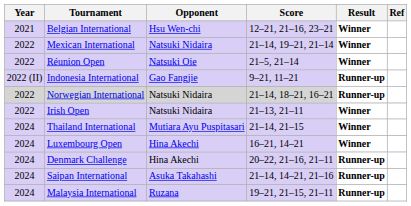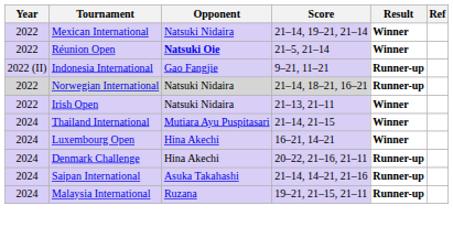 <table class="sortable wikitable" style="font-size: 90%;">
 <tr>
 <th>Year</th>
 <th>Tournament</th>
 <th>Opponent</th>
 <th>Score</th>
 <th>Result</th>
 <th>Ref</th>
-</tr>
-<tr bgcolor="#D8CEF6">
-<td align="center">2021</td>
-<td align="left"><a href='#'>Belgian International</a></td>
-<td align="left"> <a href='#'>Hsu Wen-chi</a></td>
-<td align="left">12–21, 21–16, 23–21</td>
-<td style="text-align:left; background:white"> <strong>Winner</strong></td>
-<td style="text-align:center; background:white"></td>
 </tr>
 <tr style="background:#D8CEF6">
 <td align="center">2022</td>
 <td align="left"><a href='#'>Mexican International</a></td>
 <td align="left"> <a href='#'>Natsuki Nidaira</a></td>
 <td align="left">21–14, 19–21, 21–14</td>
 <td style="text-align:left; background:white"> <strong>Winner</strong></td>
 <td style="text-align:center; background:white"></td>
 </tr>
 <tr style="background:#D8CEF6">
 <td align="center">2022</td>
 <td align="left"><a href='#'>Réunion Open</a></td>
-<td align="left"> <a href='#'>Natsuki Oie</a></td>
+<td align="left"><strong> <a href='#'>Natsuki Oie</a></strong></td>
 <td align="left">21–5, 21–14</td>
 <td style="text-align:left; background:white"> <strong>Winner</strong></td>
 <td style="text-align:center; background:white"></td>
 </tr>
 <tr style="background:#D8CEF6">
 <td align="center">2022 (II)</td>
 <td align="left"><a href='#'>Indonesia International</a></td>
 <td align="left"> <a href='#'>Gao Fangjie</a></td>
 <td align="left">9–21, 11–21</td>
 <td style="text-align:left; background:white"> <strong>Runner-up</strong></td>
 <td style="text-align:center; background:white"></td>
 </tr>
 <tr style="background:#D5D5D5">
 <td align="center">2022</td>
 <td align="left"><a href='#'>Norwegian International</a></td>
 <td align="left"> Natsuki Nidaira</td>
 <td align="left">21–14, 18–21, 16–21</td>
 <td style="text-align:left; background:white"> <strong>Runner-up</strong></td>
 <td style="text-align:center; background:white"></td>
 </tr>
 <tr style="background:#D8CEF6">
 <td align="center">2022</td>
 <td align="left"><a href='#'>Irish Open</a></td>
 <td align="left"> Natsuki Nidaira</td>
 <td align="left">21–13, 21–11</td>
 <td style="text-align:left; background:white"> <strong>Winner</strong></td>
 <td style="text-align:center; background:white"></td>
 </tr>
 <tr style="background:#D8CEF6">
 <td align="center">2024</td>
 <td align="left"><a href='#'>Thailand International</a></td>
 <td align="left"> <a href='#'>Mutiara Ayu Puspitasari</a></td>
 <td align="left">21–14, 21–15</td>
 <td style="text-align:left; background:white"> <strong>Winner</strong></td>
 <td style="text-align:center; background:white"></td>
 </tr>
 <tr style="background:#D8CEF6">
 <td align="center">2024</td>
 <td align="left"><a href='#'>Luxembourg Open</a></td>
 <td align="left"> <a href='#'>Hina Akechi</a></td>
 <td align="left">16–21, 14–21</td>
 <td style="text-align:left; background:white"> <strong>Winner</strong></td>
 <td style="text-align:center; background:white"></td>
 </tr>
 <tr style="background:#D8CEF6">
 <td align="center">2024</td>
 <td align="left"><a href='#'>Denmark Challenge</a></td>
 <td align="left"> Hina Akechi</td>
 <td align="left">20–22, 21–16, 21–11</td>
 <td style="text-align:left; background:white"> <strong>Runner-up</strong></td>
 <td style="text-align:center; background:white"></td>
 </tr>
 <tr style="background:#D8CEF6">
 <td align="center">2024</td>
 <td align="left"><a href='#'>Saipan International</a></td>
 <td align="left"> <a href='#'>Asuka Takahashi</a></td>
 <td align="left">21–14, 14–21, 21–16</td>
 <td style="text-align:left; background:white"> <strong>Runner-up</strong></td>
 <td style="text-align:center; background:white"></td>
 </tr>
 <tr style="background:#D8CEF6">
 <td align="center">2024</td>
 <td align="left"><a href='#'>Malaysia International</a></td>
 <td align="left"> <a href='#'>Ruzana</a></td>
 <td align="left">19–21, 21–15, 21–11</td>
 <td style="text-align:left; background:white"> <strong>Runner-up</strong></td>
 <td style="text-align:center; background:white"></td>
 </tr>
 </table>
